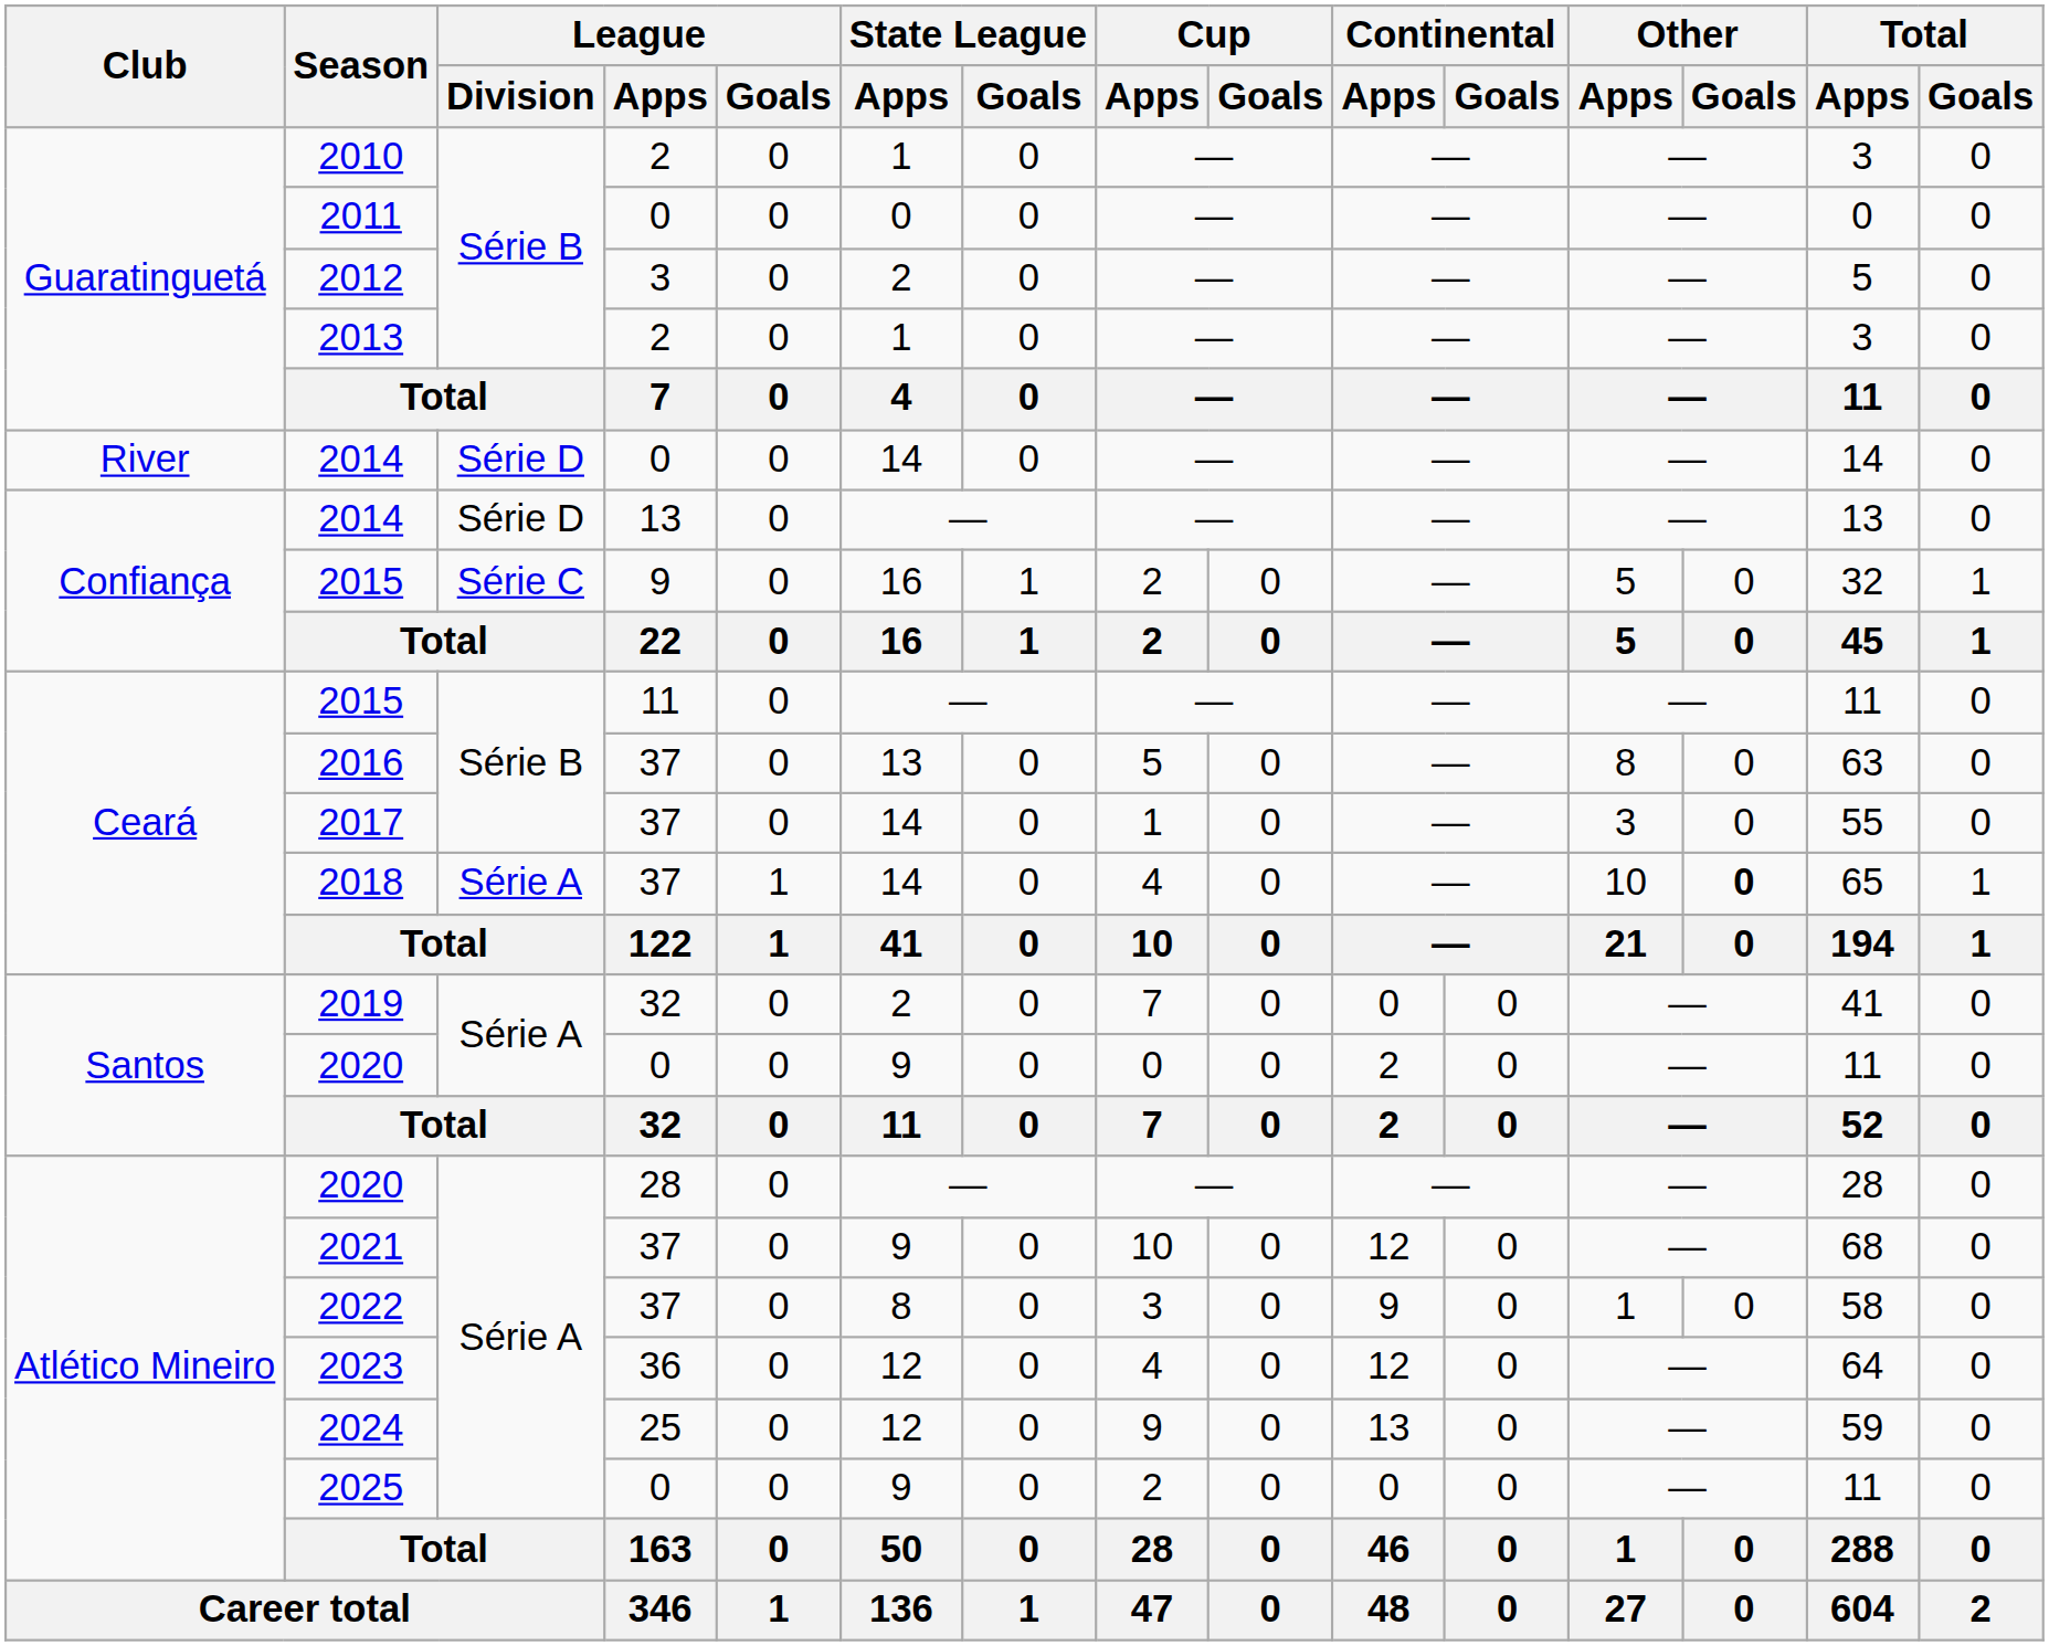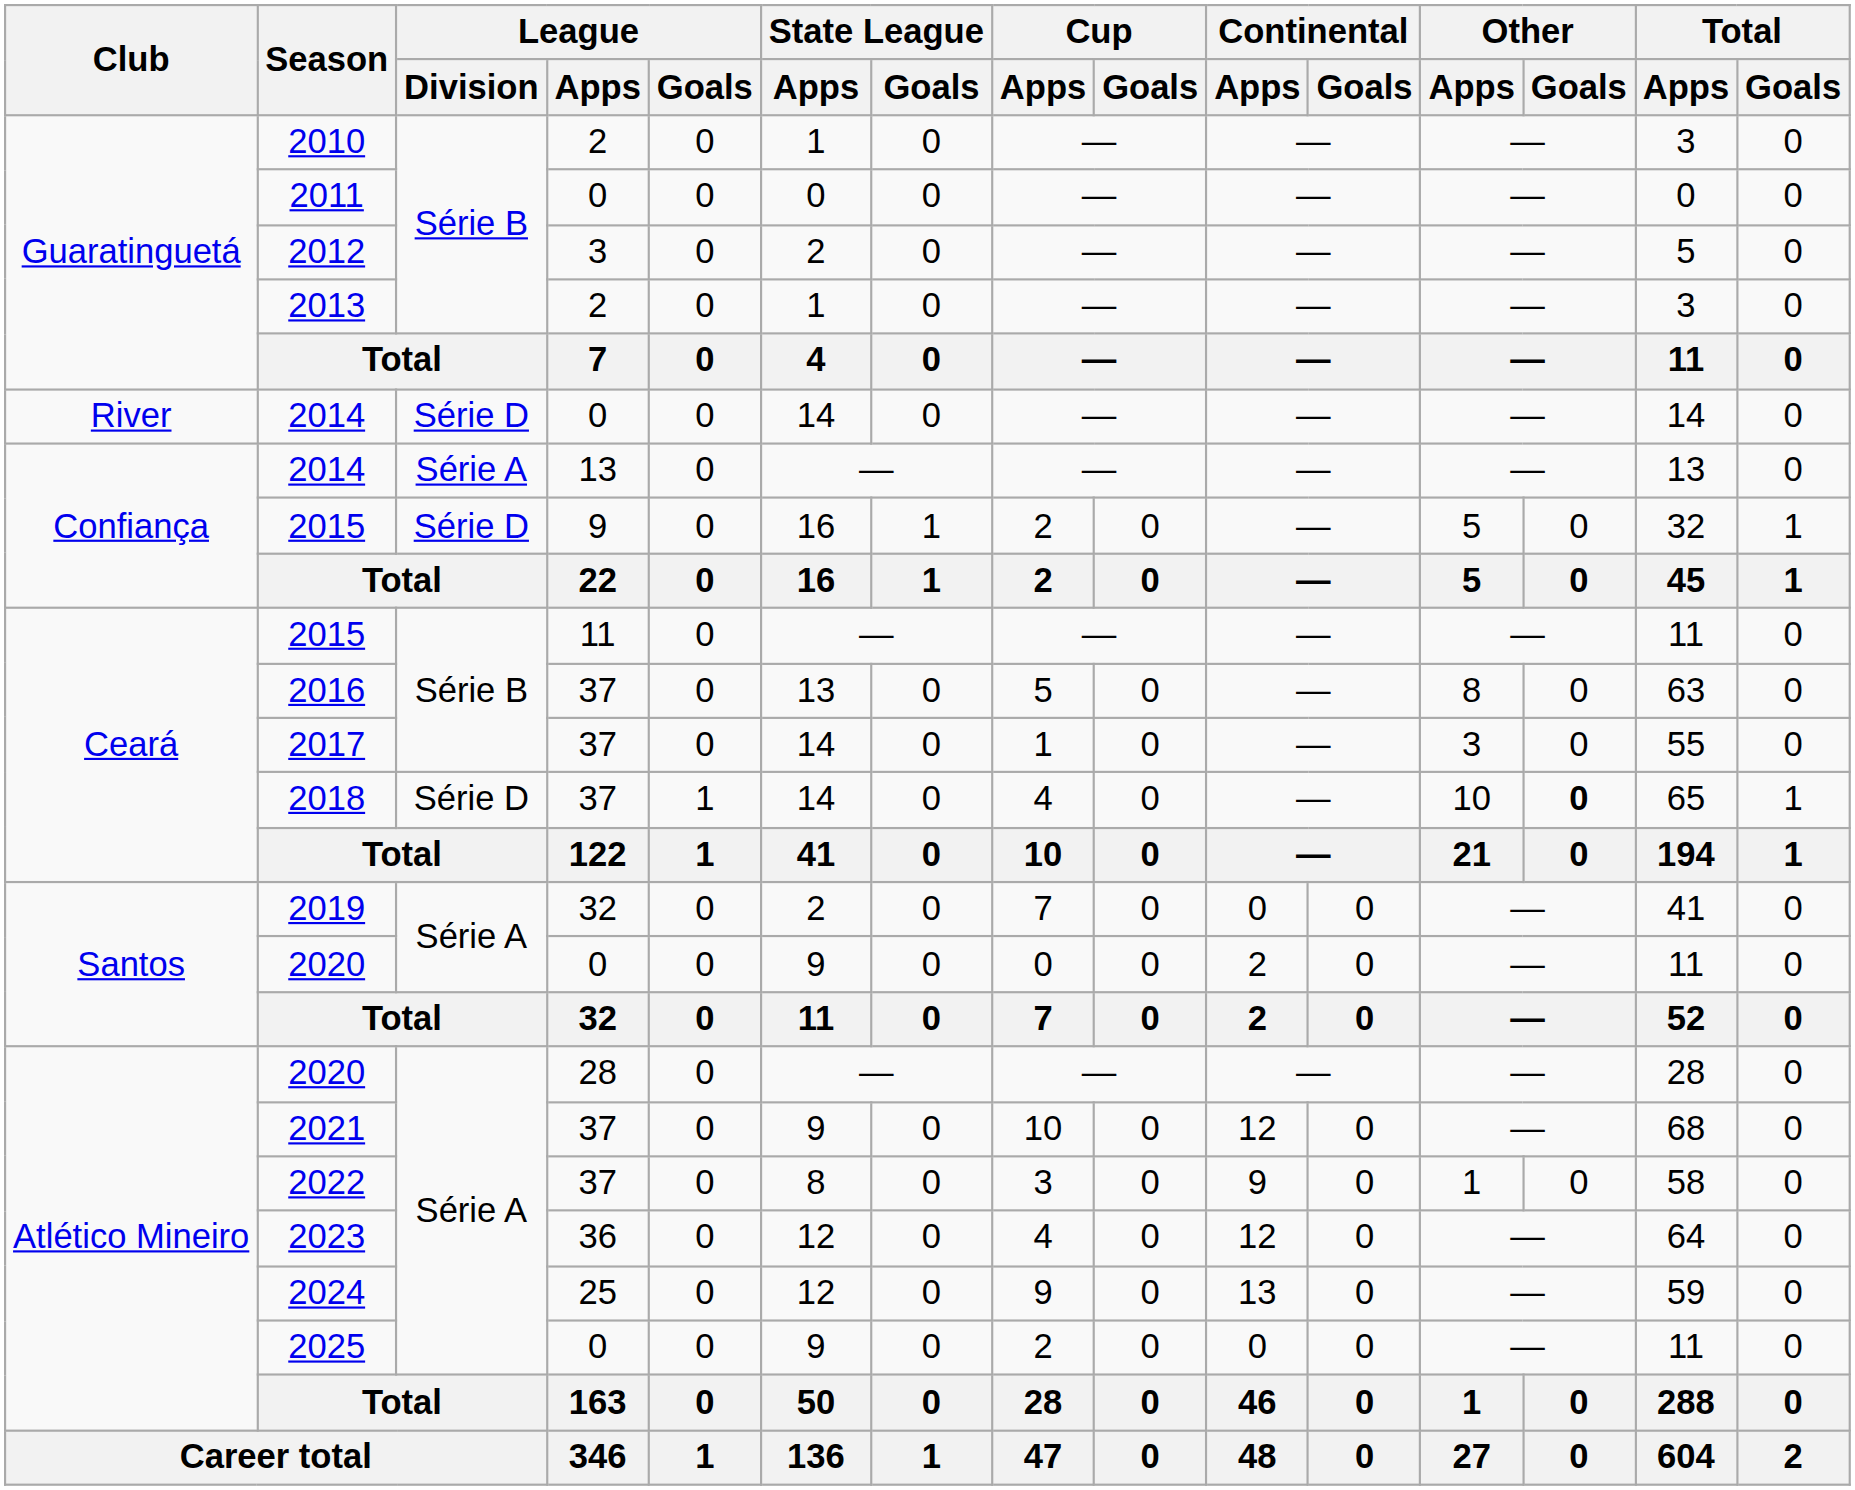 <table class="wikitable" style="text-align: center;">
 <tr>
 <th rowspan="2">Club</th>
 <th rowspan="2">Season</th>
 <th colspan="3">League</th>
 <th colspan="2">State League</th>
 <th colspan="2">Cup</th>
 <th colspan="2">Continental</th>
 <th colspan="2">Other</th>
 <th colspan="2">Total</th>
 </tr>
 <tr>
 <th>Division</th>
 <th>Apps</th>
 <th>Goals</th>
 <th>Apps</th>
 <th>Goals</th>
 <th>Apps</th>
 <th>Goals</th>
 <th>Apps</th>
 <th>Goals</th>
 <th>Apps</th>
 <th>Goals</th>
 <th>Apps</th>
 <th>Goals</th>
 </tr>
 <tr>
 <td rowspan="5" valign="center"><a href='#'>Guaratinguetá</a></td>
 <td><a href='#'>2010</a></td>
 <td rowspan="4"><a href='#'>Série B</a></td>
 <td>2</td>
 <td>0</td>
 <td>1</td>
 <td>0</td>
 <td colspan="2">—</td>
 <td colspan="2">—</td>
 <td colspan="2">—</td>
 <td>3</td>
 <td>0</td>
 </tr>
 <tr>
 <td><a href='#'>2011</a></td>
 <td>0</td>
 <td>0</td>
 <td>0</td>
 <td>0</td>
 <td colspan="2">—</td>
 <td colspan="2">—</td>
 <td colspan="2">—</td>
 <td>0</td>
 <td>0</td>
 </tr>
 <tr>
 <td><a href='#'>2012</a></td>
 <td>3</td>
 <td>0</td>
 <td>2</td>
 <td>0</td>
 <td colspan="2">—</td>
 <td colspan="2">—</td>
 <td colspan="2">—</td>
 <td>5</td>
 <td>0</td>
 </tr>
 <tr>
 <td><a href='#'>2013</a></td>
 <td>2</td>
 <td>0</td>
 <td>1</td>
 <td>0</td>
 <td colspan="2">—</td>
 <td colspan="2">—</td>
 <td colspan="2">—</td>
 <td>3</td>
 <td>0</td>
 </tr>
 <tr>
 <th colspan="2">Total</th>
 <th>7</th>
 <th>0</th>
 <th>4</th>
 <th>0</th>
 <th colspan="2">—</th>
 <th colspan="2">—</th>
 <th colspan="2">—</th>
 <th>11</th>
 <th>0</th>
 </tr>
 <tr>
 <td valign="center"><a href='#'>River</a></td>
 <td><a href='#'>2014</a></td>
 <td><a href='#'>Série D</a></td>
 <td>0</td>
 <td>0</td>
 <td>14</td>
 <td>0</td>
 <td colspan="2">—</td>
 <td colspan="2">—</td>
 <td colspan="2">—</td>
 <td>14</td>
 <td>0</td>
 </tr>
 <tr>
 <td rowspan="3" valign="center"><a href='#'>Confiança</a></td>
 <td><a href='#'>2014</a></td>
-<td>Série D</td>
+<td><a href='#'>Série A</a></td>
 <td>13</td>
 <td>0</td>
 <td colspan="2">—</td>
 <td colspan="2">—</td>
 <td colspan="2">—</td>
 <td colspan="2">—</td>
 <td>13</td>
 <td>0</td>
 </tr>
 <tr>
 <td><a href='#'>2015</a></td>
-<td><a href='#'>Série C</a></td>
+<td><a href='#'>Série D</a></td>
 <td>9</td>
 <td>0</td>
 <td>16</td>
 <td>1</td>
 <td>2</td>
 <td>0</td>
 <td colspan="2">—</td>
 <td>5</td>
 <td>0</td>
 <td>32</td>
 <td>1</td>
 </tr>
 <tr>
 <th colspan="2">Total</th>
 <th>22</th>
 <th>0</th>
 <th>16</th>
 <th>1</th>
 <th>2</th>
 <th>0</th>
 <th colspan="2">—</th>
 <th>5</th>
 <th>0</th>
 <th>45</th>
 <th>1</th>
 </tr>
 <tr>
 <td rowspan="5" valign="center"><a href='#'>Ceará</a></td>
 <td><a href='#'>2015</a></td>
 <td rowspan="3">Série B</td>
 <td>11</td>
 <td>0</td>
 <td colspan="2">—</td>
 <td colspan="2">—</td>
 <td colspan="2">—</td>
 <td colspan="2">—</td>
 <td>11</td>
 <td>0</td>
 </tr>
 <tr>
 <td><a href='#'>2016</a></td>
 <td>37</td>
 <td>0</td>
 <td>13</td>
 <td>0</td>
 <td>5</td>
 <td>0</td>
 <td colspan="2">—</td>
 <td>8</td>
 <td>0</td>
 <td>63</td>
 <td>0</td>
 </tr>
 <tr>
 <td><a href='#'>2017</a></td>
 <td>37</td>
 <td>0</td>
 <td>14</td>
 <td>0</td>
 <td>1</td>
 <td>0</td>
 <td colspan="2">—</td>
 <td>3</td>
 <td>0</td>
 <td>55</td>
 <td>0</td>
 </tr>
 <tr>
 <td><a href='#'>2018</a></td>
-<td><a href='#'>Série A</a></td>
+<td>Série D</td>
 <td>37</td>
 <td>1</td>
 <td>14</td>
 <td>0</td>
 <td>4</td>
 <td>0</td>
 <td colspan="2">—</td>
 <td>10</td>
 <td><strong>0</strong></td>
 <td>65</td>
 <td>1</td>
 </tr>
 <tr>
 <th colspan="2">Total</th>
 <th>122</th>
 <th>1</th>
 <th>41</th>
 <th>0</th>
 <th>10</th>
 <th>0</th>
 <th colspan="2">—</th>
 <th>21</th>
 <th>0</th>
 <th>194</th>
 <th>1</th>
 </tr>
 <tr>
 <td rowspan="3" valign="center"><a href='#'>Santos</a></td>
 <td><a href='#'>2019</a></td>
 <td rowspan="2">Série A</td>
 <td>32</td>
 <td>0</td>
 <td>2</td>
 <td>0</td>
 <td>7</td>
 <td>0</td>
 <td>0</td>
 <td>0</td>
 <td colspan="2">—</td>
 <td>41</td>
 <td>0</td>
 </tr>
 <tr>
 <td><a href='#'>2020</a></td>
 <td>0</td>
 <td>0</td>
 <td>9</td>
 <td>0</td>
 <td>0</td>
 <td>0</td>
 <td>2</td>
 <td>0</td>
 <td colspan="2">—</td>
 <td>11</td>
 <td>0</td>
 </tr>
 <tr>
 <th colspan="2">Total</th>
 <th>32</th>
 <th>0</th>
 <th>11</th>
 <th>0</th>
 <th>7</th>
 <th>0</th>
 <th>2</th>
 <th>0</th>
 <th colspan="2">—</th>
 <th>52</th>
 <th>0</th>
 </tr>
 <tr>
 <td rowspan="7" valign="center"><a href='#'>Atlético Mineiro</a></td>
 <td><a href='#'>2020</a></td>
 <td rowspan="6">Série A</td>
 <td>28</td>
 <td>0</td>
 <td colspan="2">—</td>
 <td colspan="2">—</td>
 <td colspan="2">—</td>
 <td colspan="2">—</td>
 <td>28</td>
 <td>0</td>
 </tr>
 <tr>
 <td><a href='#'>2021</a></td>
 <td>37</td>
 <td>0</td>
 <td>9</td>
 <td>0</td>
 <td>10</td>
 <td>0</td>
 <td 0>12</td>
 <td>0</td>
 <td colspan="2">—</td>
 <td>68</td>
 <td>0</td>
 </tr>
 <tr>
 <td><a href='#'>2022</a></td>
 <td>37</td>
 <td>0</td>
 <td>8</td>
 <td>0</td>
 <td>3</td>
 <td>0</td>
 <td>9</td>
 <td>0</td>
 <td>1</td>
 <td>0</td>
 <td>58</td>
 <td>0</td>
 </tr>
 <tr>
 <td><a href='#'>2023</a></td>
 <td>36</td>
 <td>0</td>
 <td>12</td>
 <td>0</td>
 <td>4</td>
 <td>0</td>
 <td>12</td>
 <td>0</td>
 <td colspan="2">—</td>
 <td>64</td>
 <td>0</td>
 </tr>
 <tr>
 <td><a href='#'>2024</a></td>
 <td>25</td>
 <td>0</td>
 <td>12</td>
 <td>0</td>
 <td>9</td>
 <td>0</td>
 <td>13</td>
 <td>0</td>
 <td colspan="2">—</td>
 <td>59</td>
 <td>0</td>
 </tr>
 <tr>
 <td><a href='#'>2025</a></td>
 <td>0</td>
 <td>0</td>
 <td>9</td>
 <td>0</td>
 <td>2</td>
 <td>0</td>
 <td>0</td>
 <td>0</td>
 <td colspan="2">—</td>
 <td>11</td>
 <td>0</td>
 </tr>
 <tr>
 <th colspan="2">Total</th>
 <th>163</th>
 <th>0</th>
 <th>50</th>
 <th>0</th>
 <th>28</th>
 <th>0</th>
 <th>46</th>
 <th>0</th>
 <th>1</th>
 <th>0</th>
 <th>288</th>
 <th>0</th>
 </tr>
 <tr>
 <th colspan="3">Career total</th>
 <th>346</th>
 <th>1</th>
 <th>136</th>
 <th>1</th>
 <th>47</th>
 <th>0</th>
 <th>48</th>
 <th>0</th>
 <th>27</th>
 <th>0</th>
 <th>604</th>
 <th>2</th>
 </tr>
 </table>
